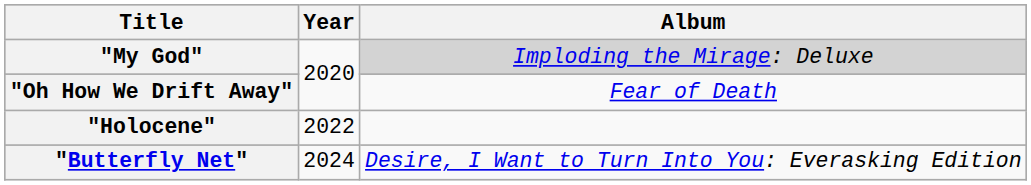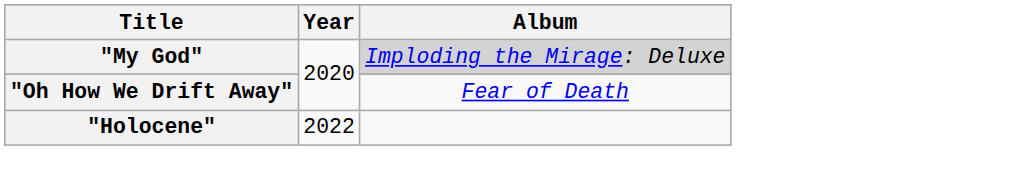 <table class="wikitable plainrowheaders" style="text-align:center;">
 <tr>
 <th scope="col">Title</th>
 <th scope="col">Year</th>
 <th scope="col">Album</th>
 </tr>
 <tr>
 <th scope="row">"My God"<br></th>
 <td rowspan="2">2020</td>
 <td style="background: lightgrey;"><em><a href='#'>Imploding the Mirage</a>: Deluxe</em></td>
 </tr>
 <tr>
 <th scope="row">"Oh How We Drift Away"<br></th>
 <td><em><a href='#'>Fear of Death</a></em></td>
 </tr>
 <tr>
 <th scope="row">"Holocene"<br></th>
 <td>2022</td>
 <td></td>
 </tr>
-<tr>
-<th scope="row">"<a href='#'>Butterfly Net</a>"<br></th>
-<td>2024</td>
-<td><em><a href='#'>Desire, I Want to Turn Into You</a>: Everasking Edition</em></td>
-</tr>
 </table>
